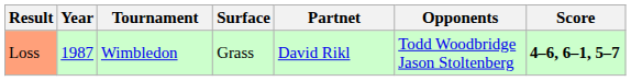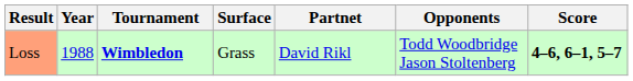 <table class="sortable wikitable">
 <tr>
 <th style="width:40px;">Result</th>
 <th style="width:30px;">Year</th>
 <th style="width:120px;">Tournament</th>
 <th style="width:50px;">Surface</th>
 <th style="width:150px;">Partnet</th>
 <th style="width:150px;">Opponents</th>
 <th style="width:125px;" class="unsortable">Score</th>
 </tr>
 <tr style="background:#ccffcc;">
 <td style="background:#ffa07a;">Loss</td>
-<td><a href='#'>1987</a></td>
-<td><a href='#'>Wimbledon</a></td>
+<td><a href='#'>1988</a></td>
+<td><strong><a href='#'>Wimbledon</a></strong></td>
 <td>Grass</td>
 <td> <a href='#'>David Rikl</a></td>
 <td> <a href='#'>Todd Woodbridge</a> <br>  <a href='#'>Jason Stoltenberg</a></td>
 <td><strong>4–6, 6–1, 5–7</strong></td>
 </tr>
 </table>
